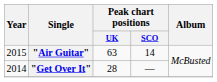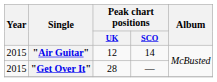 <table class="wikitable plainrowheaders" style="text-align:center;">
 <tr>
 <th scope="col" rowspan="2">Year</th>
 <th scope="col" rowspan="2">Single</th>
 <th scope="col" colspan="2">Peak chart positions</th>
 <th scope="col" rowspan="2">Album</th>
 </tr>
 <tr>
 <th style="width:4em;font-size:85%"><a href='#'>UK</a><br></th>
 <th style="width:4em;font-size:85%"><a href='#'>SCO</a></th>
 </tr>
 <tr>
 <td>2015</td>
 <th scope="row">"<a href='#'>Air Guitar</a>"</th>
-<td>63</td>
+<td>12</td>
 <td>14</td>
 <td rowspan="2"><em>McBusted</em></td>
 </tr>
 <tr>
-<td>2014</td>
+<td>2015</td>
 <th scope="row">"<a href='#'>Get Over It</a>"</th>
 <td>28</td>
 <td>—</td>
 </tr>
 <tr>
 </tr>
 </table>
